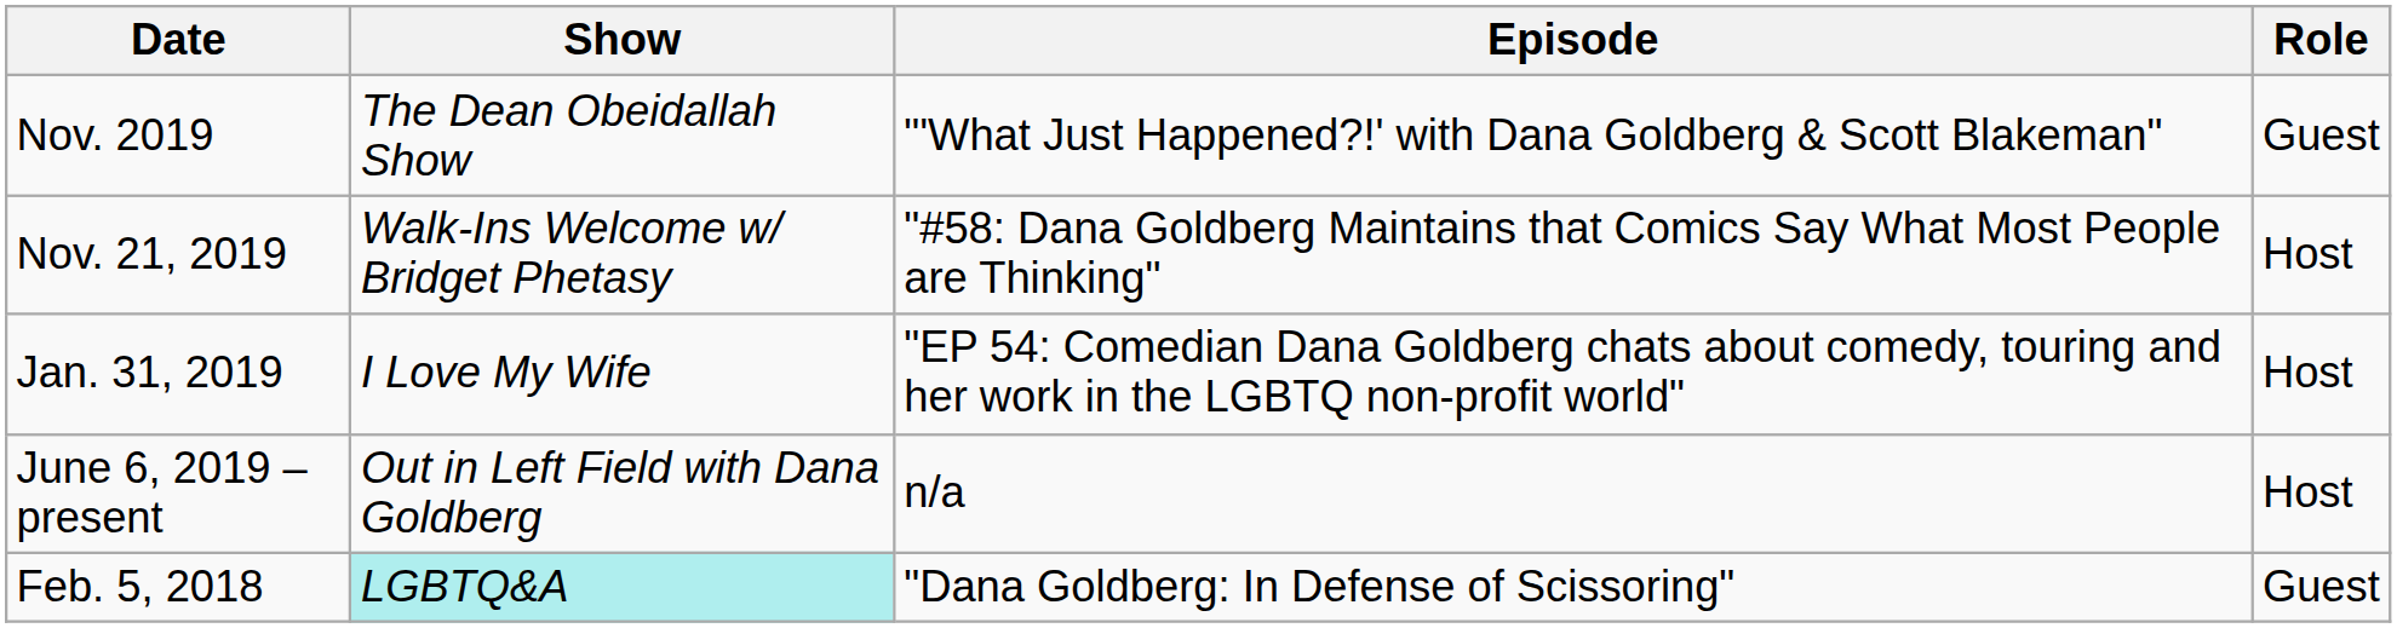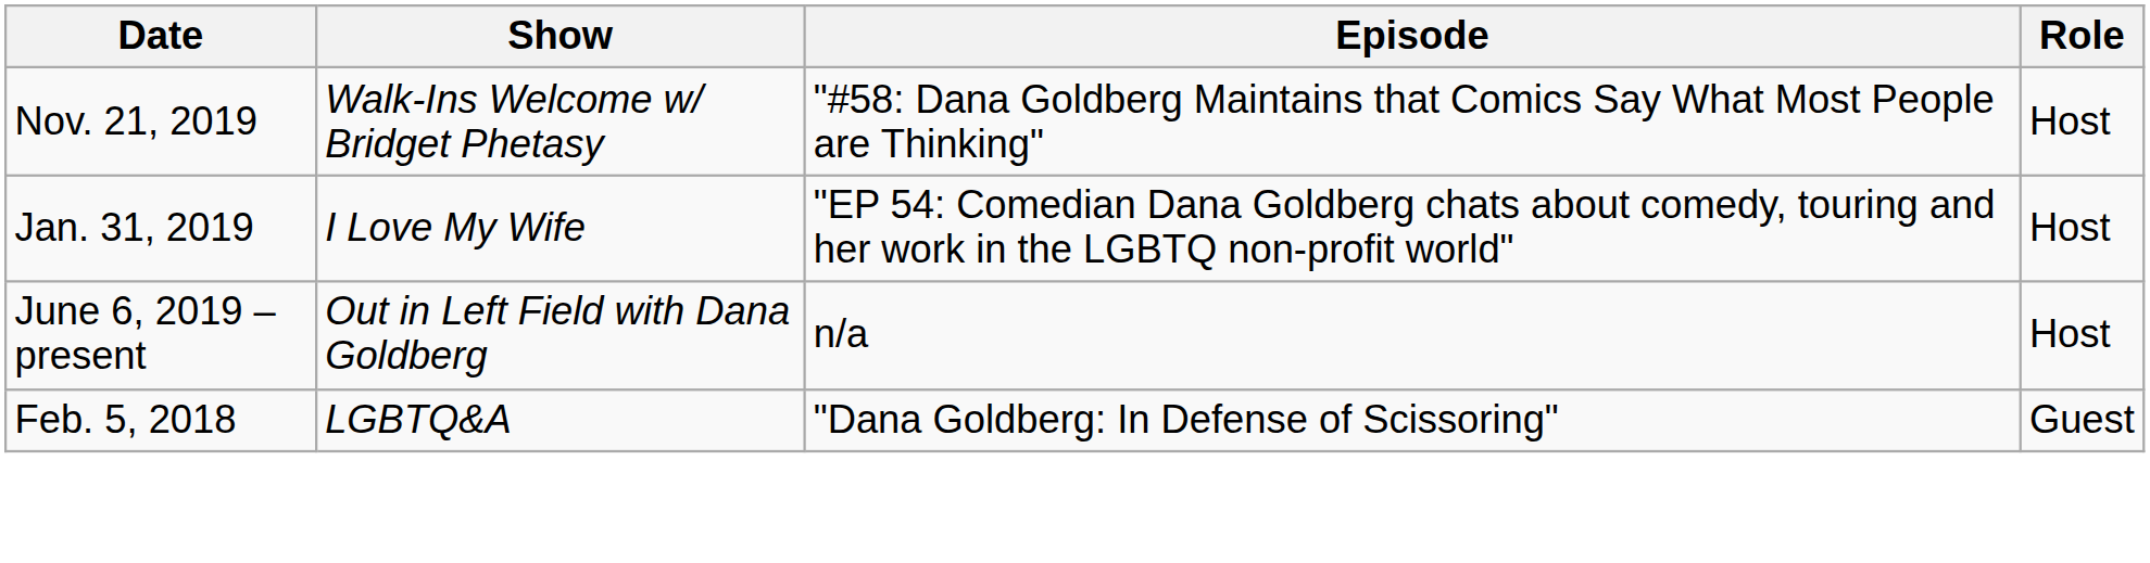 <table class="wikitable">
 <tr>
 <th>Date</th>
 <th>Show</th>
 <th>Episode</th>
 <th>Role</th>
-</tr>
-<tr>
-<td>Nov. 2019</td>
-<td><em>The Dean Obeidallah Show</em></td>
-<td>"'What Just Happened?!' with Dana Goldberg & Scott Blakeman"</td>
-<td>Guest</td>
 </tr>
 <tr>
 <td>Nov. 21, 2019</td>
 <td><em>Walk-Ins Welcome w/ Bridget Phetasy</em></td>
 <td>"#58: Dana Goldberg Maintains that Comics Say What Most People are Thinking"</td>
 <td>Host</td>
 </tr>
 <tr>
 <td>Jan. 31, 2019</td>
 <td><em>I Love My Wife</em></td>
 <td>"EP 54: Comedian Dana Goldberg chats about comedy, touring and her work in the LGBTQ non-profit world"</td>
 <td>Host</td>
 </tr>
 <tr>
 <td>June 6, 2019 – present</td>
 <td><em>Out in Left Field with Dana Goldberg</em></td>
 <td>n/a</td>
 <td>Host</td>
 </tr>
 <tr>
 <td>Feb. 5, 2018</td>
-<td style="background: paleturquoise;"><em>LGBTQ&A</em></td>
+<td><em>LGBTQ&A</em></td>
 <td>"Dana Goldberg: In Defense of Scissoring"</td>
 <td>Guest</td>
 </tr>
 </table>
